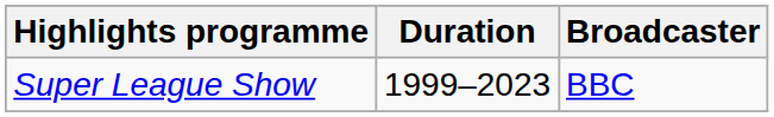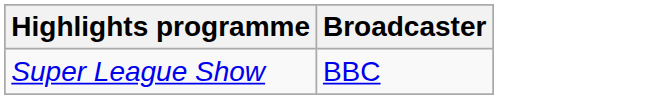 <table class="wikitable">
 <tr>
 <th>Highlights programme</th>
-<th>Duration</th>
 <th>Broadcaster</th>
 </tr>
 <tr>
 <td><em><a href='#'>Super League Show</a></em></td>
-<td>1999–2023</td>
 <td><a href='#'>BBC</a></td>
 </tr>
 </table>
